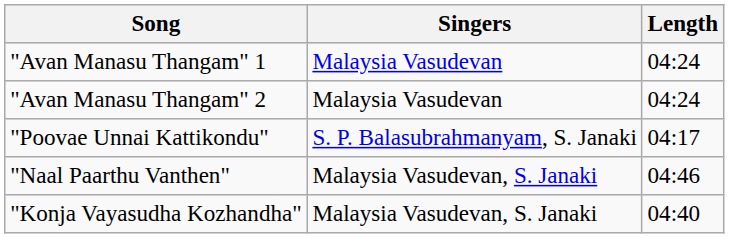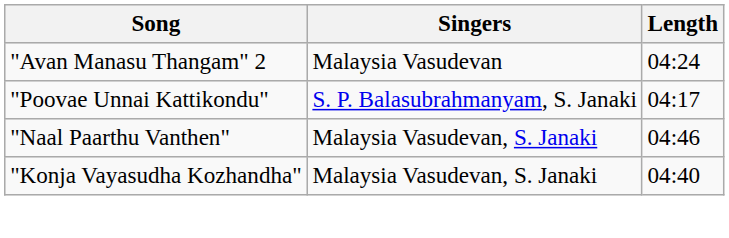 <table class="wikitable" style="font-size:95%;">
 <tr>
 <th>Song</th>
 <th>Singers</th>
 <th>Length</th>
-</tr>
-<tr>
-<td>"Avan Manasu Thangam" 1</td>
-<td><a href='#'>Malaysia Vasudevan</a></td>
-<td>04:24</td>
 </tr>
 <tr>
 <td>"Avan Manasu Thangam" 2</td>
 <td>Malaysia Vasudevan</td>
 <td>04:24</td>
 </tr>
 <tr>
 <td>"Poovae Unnai Kattikondu"</td>
 <td><a href='#'>S. P. Balasubrahmanyam</a>, S. Janaki</td>
 <td>04:17</td>
 </tr>
 <tr>
 <td>"Naal Paarthu Vanthen"</td>
 <td>Malaysia Vasudevan, <a href='#'>S. Janaki</a></td>
 <td>04:46</td>
 </tr>
 <tr>
 <td>"Konja Vayasudha Kozhandha"</td>
 <td>Malaysia Vasudevan, S. Janaki</td>
 <td>04:40</td>
 </tr>
 </table>
